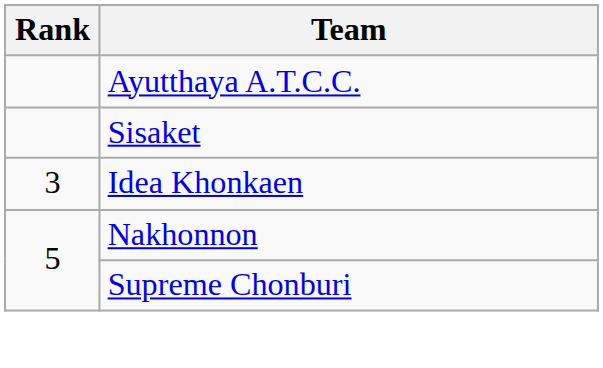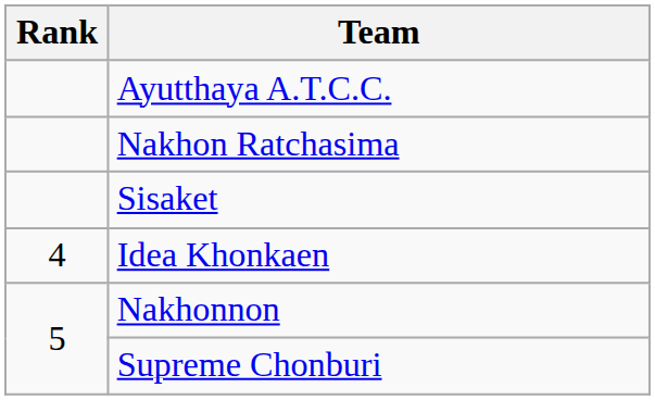 <table class="wikitable" style="text-align: center;">
 <tr>
 <th width=40>Rank</th>
 <th width=240>Team</th>
 </tr>
 <tr>
 <td></td>
 <td align=left><a href='#'>Ayutthaya A.T.C.C.</a></td>
 </tr>
 <tr>
 <td></td>
+<td align=left><a href='#'>Nakhon Ratchasima</a></td>
+</tr>
+<tr>
+<td></td>
 <td align=left><a href='#'>Sisaket</a></td>
 </tr>
 <tr>
-<td>3</td>
+<td>4</td>
 <td align=left><a href='#'>Idea Khonkaen</a></td>
 </tr>
 <tr>
 <td rowspan=2>5</td>
 <td align=left><a href='#'>Nakhonnon</a></td>
 </tr>
 <tr>
 <td align=left><a href='#'>Supreme Chonburi</a></td>
 </tr>
 </table>
